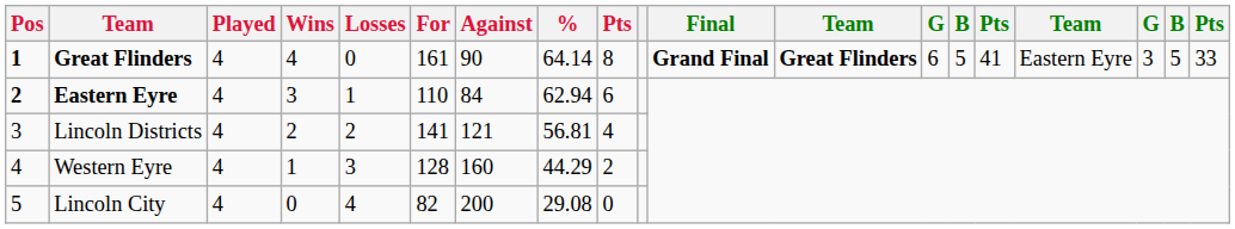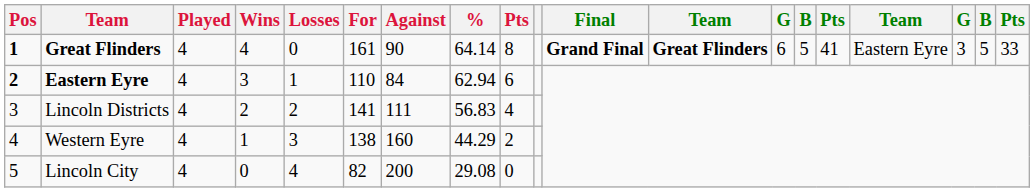 <table style="font-size: 85%; text-align: left;" class="wikitable">
 <tr>
 <th style="color:crimson">Pos</th>
 <th style="color:crimson">Team</th>
 <th style="color:crimson">Played</th>
 <th style="color:crimson">Wins</th>
 <th style="color:crimson">Losses</th>
 <th style="color:crimson">For</th>
 <th style="color:crimson">Against</th>
 <th style="color:crimson">%</th>
 <th style="color:crimson">Pts</th>
 <th></th>
 <th style="color:green">Final</th>
 <th style="color:green">Team</th>
 <th style="color:green">G</th>
 <th style="color:green">B</th>
 <th style="color:green">Pts</th>
 <th style="color:green">Team</th>
 <th style="color:green">G</th>
 <th style="color:green">B</th>
 <th style="color:green">Pts</th>
 </tr>
 <tr>
 <td><strong>1</strong></td>
 <td><strong>Great Flinders</strong></td>
 <td>4</td>
 <td>4</td>
 <td>0</td>
 <td>161</td>
 <td>90</td>
 <td>64.14</td>
 <td>8</td>
 <td></td>
 <td><strong>Grand Final</strong></td>
 <td><strong>Great Flinders</strong></td>
 <td>6</td>
 <td>5</td>
 <td>41</td>
 <td>Eastern Eyre</td>
 <td>3</td>
 <td>5</td>
 <td>33</td>
 </tr>
 <tr>
 <td><strong>2</strong></td>
 <td><strong>Eastern Eyre</strong></td>
 <td>4</td>
 <td>3</td>
 <td>1</td>
 <td>110</td>
 <td>84</td>
 <td>62.94</td>
 <td>6</td>
 <td></td>
 </tr>
 <tr>
 <td>3</td>
 <td>Lincoln Districts</td>
 <td>4</td>
 <td>2</td>
 <td>2</td>
 <td>141</td>
-<td>121</td>
-<td>56.81</td>
+<td>111</td>
+<td>56.83</td>
 <td>4</td>
 <td></td>
 </tr>
 <tr>
 <td>4</td>
 <td>Western Eyre</td>
 <td>4</td>
 <td>1</td>
 <td>3</td>
-<td>128</td>
+<td>138</td>
 <td>160</td>
 <td>44.29</td>
 <td>2</td>
 <td></td>
 </tr>
 <tr>
 <td>5</td>
 <td>Lincoln City</td>
 <td>4</td>
 <td>0</td>
 <td>4</td>
 <td>82</td>
 <td>200</td>
 <td>29.08</td>
 <td>0</td>
 <td></td>
 </tr>
 </table>
